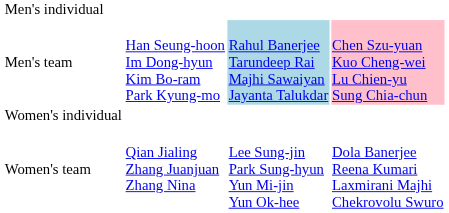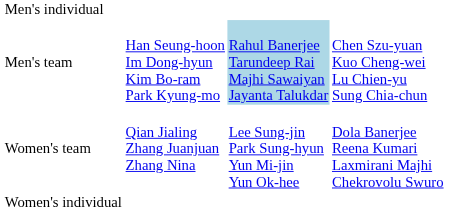 <table>
 <tr>
 <td>Men's individual</td>
 <td></td>
 <td></td>
 <td></td>
 </tr>
 <tr>
 <td>Men's team</td>
 <td><br><a href='#'>Han Seung-hoon</a><br><a href='#'>Im Dong-hyun</a><br><a href='#'>Kim Bo-ram</a><br><a href='#'>Park Kyung-mo</a></td>
 <td style="background: lightblue;"><br><a href='#'>Rahul Banerjee</a><br><a href='#'>Tarundeep Rai</a><br><a href='#'>Majhi Sawaiyan</a><br><a href='#'>Jayanta Talukdar</a></td>
-<td style="background: pink;"><br><a href='#'>Chen Szu-yuan</a><br><a href='#'>Kuo Cheng-wei</a><br><a href='#'>Lu Chien-yu</a><br><a href='#'>Sung Chia-chun</a></td>
+<td><br><a href='#'>Chen Szu-yuan</a><br><a href='#'>Kuo Cheng-wei</a><br><a href='#'>Lu Chien-yu</a><br><a href='#'>Sung Chia-chun</a></td>
+</tr>
+<tr>
+<td>Women's team</td>
+<td valign=top><br><a href='#'>Qian Jialing</a><br><a href='#'>Zhang Juanjuan</a><br><a href='#'>Zhang Nina</a></td>
+<td><br><a href='#'>Lee Sung-jin</a><br><a href='#'>Park Sung-hyun</a><br><a href='#'>Yun Mi-jin</a><br><a href='#'>Yun Ok-hee</a></td>
+<td><br><a href='#'>Dola Banerjee</a><br><a href='#'>Reena Kumari</a><br><a href='#'>Laxmirani Majhi</a><br><a href='#'>Chekrovolu Swuro</a></td>
 </tr>
 <tr>
 <td>Women's individual</td>
 <td></td>
 <td></td>
 <td></td>
 </tr>
-<tr>
-<td>Women's team</td>
-<td valign=top><br><a href='#'>Qian Jialing</a><br><a href='#'>Zhang Juanjuan</a><br><a href='#'>Zhang Nina</a></td>
-<td><br><a href='#'>Lee Sung-jin</a><br><a href='#'>Park Sung-hyun</a><br><a href='#'>Yun Mi-jin</a><br><a href='#'>Yun Ok-hee</a></td>
-<td><br><a href='#'>Dola Banerjee</a><br><a href='#'>Reena Kumari</a><br><a href='#'>Laxmirani Majhi</a><br><a href='#'>Chekrovolu Swuro</a></td>
-</tr>
 </table>
